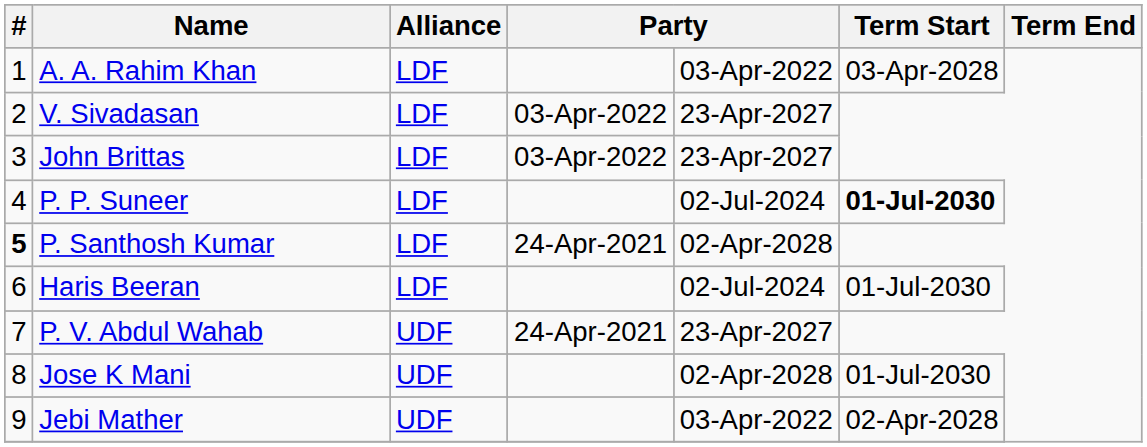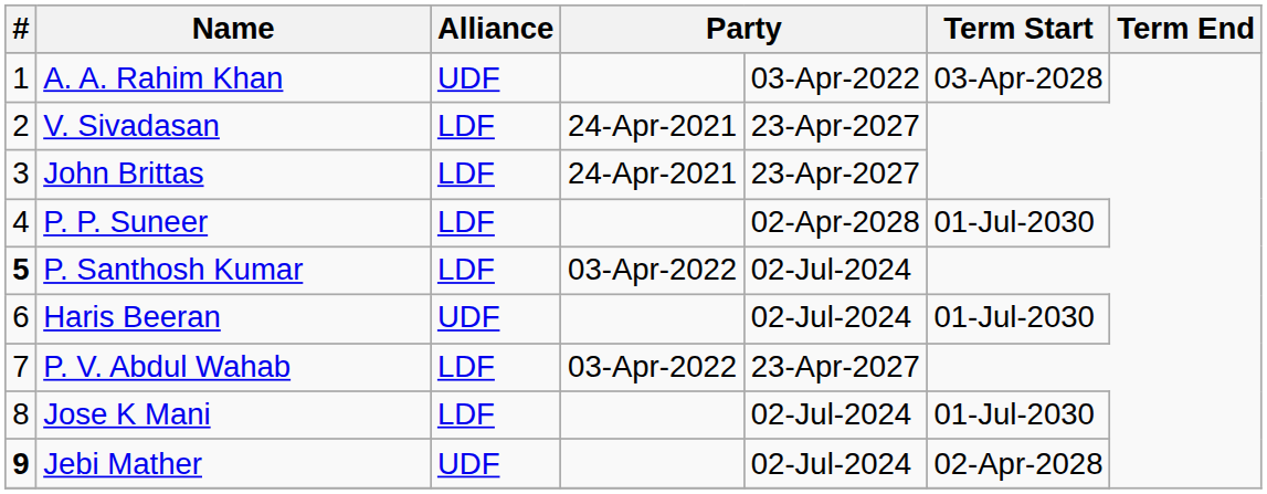 <table class="wikitable sortable">
 <tr>
 <th>#</th>
 <th style="width:200px">Name</th>
 <th>Alliance</th>
 <th colspan="2">Party</th>
 <th>Term Start</th>
 <th>Term End</th>
 </tr>
 <tr>
 <td>1</td>
 <td><a href='#'>A. A. Rahim Khan</a></td>
-<td><a href='#'>LDF</a></td>
+<td><a href='#'>UDF</a></td>
 <td></td>
 <td>03-Apr-2022</td>
 <td>03-Apr-2028</td>
 </tr>
 <tr>
 <td>2</td>
 <td><a href='#'>V. Sivadasan</a></td>
 <td><a href='#'>LDF</a></td>
-<td>03-Apr-2022</td>
+<td>24-Apr-2021</td>
 <td>23-Apr-2027</td>
 </tr>
 <tr>
 <td>3</td>
 <td><a href='#'>John Brittas</a></td>
 <td><a href='#'>LDF</a></td>
-<td>03-Apr-2022</td>
+<td>24-Apr-2021</td>
 <td>23-Apr-2027</td>
 </tr>
 <tr>
 <td>4</td>
 <td><a href='#'>P. P. Suneer</a></td>
 <td><a href='#'>LDF</a></td>
 <td></td>
-<td>02-Jul-2024</td>
-<td><strong>01-Jul-2030</strong></td>
+<td>02-Apr-2028</td>
+<td>01-Jul-2030</td>
 </tr>
 <tr>
 <td><strong>5</strong></td>
 <td><a href='#'>P. Santhosh Kumar</a></td>
 <td><a href='#'>LDF</a></td>
-<td>24-Apr-2021</td>
-<td>02-Apr-2028</td>
+<td>03-Apr-2022</td>
+<td>02-Jul-2024</td>
 </tr>
 <tr>
 <td>6</td>
 <td><a href='#'>Haris Beeran</a></td>
-<td><a href='#'>LDF</a></td>
+<td><a href='#'>UDF</a></td>
 <td></td>
 <td>02-Jul-2024</td>
 <td>01-Jul-2030</td>
 </tr>
 <tr>
 <td>7</td>
 <td><a href='#'>P. V. Abdul Wahab</a></td>
-<td><a href='#'>UDF</a></td>
-<td>24-Apr-2021</td>
+<td><a href='#'>LDF</a></td>
+<td>03-Apr-2022</td>
 <td>23-Apr-2027</td>
 </tr>
 <tr>
 <td>8</td>
 <td><a href='#'>Jose K Mani</a></td>
-<td><a href='#'>UDF</a></td>
+<td><a href='#'>LDF</a></td>
 <td></td>
-<td>02-Apr-2028</td>
+<td>02-Jul-2024</td>
 <td>01-Jul-2030</td>
 </tr>
 <tr>
-<td>9</td>
+<td><strong>9</strong></td>
 <td><a href='#'>Jebi Mather</a></td>
 <td><a href='#'>UDF</a></td>
 <td></td>
-<td>03-Apr-2022</td>
+<td>02-Jul-2024</td>
 <td>02-Apr-2028</td>
 </tr>
 <tr>
 </tr>
 </table>
